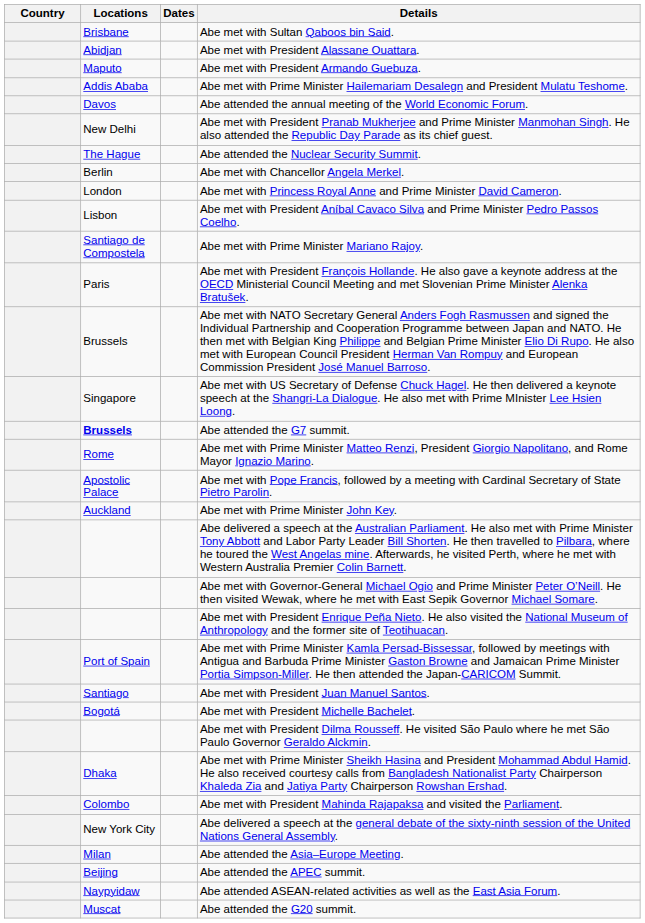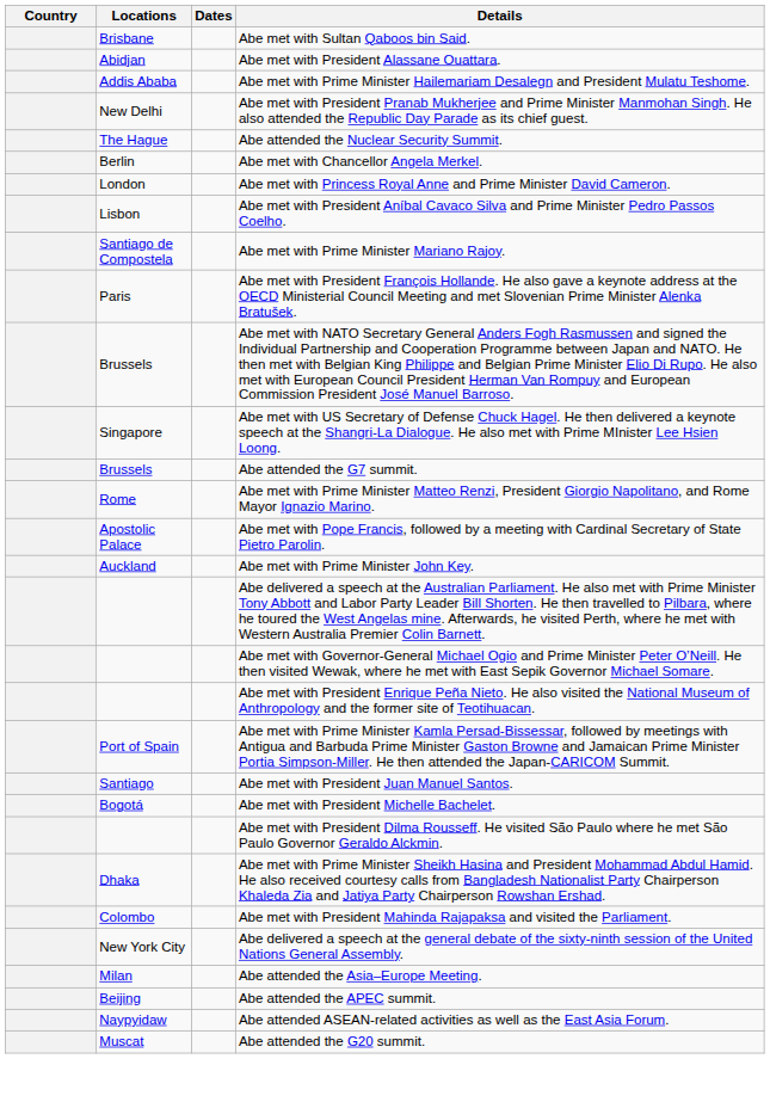 <table class="wikitable sortable" border="1" style="margin: 1em auto 1em auto">
 <tr>
 <th scope="col" style="width: 12%;">Country</th>
 <th>Locations</th>
 <th>Dates</th>
 <th>Details</th>
 </tr>
 <tr>
 <th scope="row"></th>
 <td><a href='#'>Brisbane</a></td>
 <td></td>
 <td>Abe met with Sultan <a href='#'>Qaboos bin Said</a>.</td>
 </tr>
 <tr>
 <th scope="row"></th>
 <td><a href='#'>Abidjan</a></td>
 <td></td>
 <td>Abe met with President <a href='#'>Alassane Ouattara</a>.</td>
 </tr>
 <tr>
-<th></th>
-<td><a href='#'>Maputo</a></td>
-<td></td>
-<td>Abe met with President <a href='#'>Armando Guebuza</a>.</td>
-</tr>
-<tr>
 <th scope="row"></th>
 <td><a href='#'>Addis Ababa</a></td>
 <td></td>
 <td>Abe met with Prime Minister <a href='#'>Hailemariam Desalegn</a> and President <a href='#'>Mulatu Teshome</a>.</td>
-</tr>
-<tr>
-<th scope="row"></th>
-<td><a href='#'>Davos</a></td>
-<td></td>
-<td>Abe attended the annual meeting of the <a href='#'>World Economic Forum</a>.</td>
 </tr>
 <tr>
 <th></th>
 <td>New Delhi</td>
 <td></td>
 <td>Abe met with President <a href='#'>Pranab Mukherjee</a> and Prime Minister <a href='#'>Manmohan Singh</a>. He also attended the <a href='#'>Republic Day Parade</a> as its chief guest.</td>
 </tr>
 <tr>
 <th scope="row"></th>
 <td><a href='#'>The Hague</a></td>
 <td></td>
 <td>Abe attended the <a href='#'>Nuclear Security Summit</a>.</td>
 </tr>
 <tr>
 <th scope="row"></th>
 <td>Berlin</td>
 <td></td>
 <td>Abe met with Chancellor <a href='#'>Angela Merkel</a>.</td>
 </tr>
 <tr>
 <th scope="row"></th>
 <td>London</td>
 <td></td>
 <td>Abe met with <a href='#'>Princess Royal Anne</a> and Prime Minister <a href='#'>David Cameron</a>.</td>
 </tr>
 <tr>
 <th></th>
 <td>Lisbon</td>
 <td></td>
 <td>Abe met with President <a href='#'>Aníbal Cavaco Silva</a> and Prime Minister <a href='#'>Pedro Passos Coelho</a>.</td>
 </tr>
 <tr>
 <th></th>
 <td><a href='#'>Santiago de Compostela</a></td>
 <td></td>
 <td>Abe met with Prime Minister <a href='#'>Mariano Rajoy</a>.</td>
 </tr>
 <tr>
 <th></th>
 <td>Paris</td>
 <td></td>
 <td>Abe met with President <a href='#'>François Hollande</a>. He also gave a keynote address at the <a href='#'>OECD</a> Ministerial Council Meeting and met Slovenian Prime Minister <a href='#'>Alenka Bratušek</a>.</td>
 </tr>
 <tr>
 <th></th>
 <td>Brussels</td>
 <td></td>
 <td>Abe met with NATO Secretary General <a href='#'>Anders Fogh Rasmussen</a> and signed the Individual Partnership and Cooperation Programme between Japan and NATO. He then met with Belgian King <a href='#'>Philippe</a> and Belgian Prime Minister <a href='#'>Elio Di Rupo</a>. He also met with European Council President <a href='#'>Herman Van Rompuy</a> and European Commission President <a href='#'>José Manuel Barroso</a>.</td>
 </tr>
 <tr>
 <th></th>
 <td>Singapore</td>
 <td></td>
 <td>Abe met with US Secretary of Defense <a href='#'>Chuck Hagel</a>. He then delivered a keynote speech at the <a href='#'>Shangri-La Dialogue</a>. He also met with Prime MInister <a href='#'>Lee Hsien Loong</a>.</td>
 </tr>
 <tr>
 <th></th>
-<td><strong><a href='#'>Brussels</a></strong></td>
+<td><a href='#'>Brussels</a></td>
 <td></td>
 <td>Abe attended the <a href='#'>G7</a> summit.</td>
 </tr>
 <tr>
 <th></th>
 <td><a href='#'>Rome</a></td>
 <td></td>
 <td>Abe met with Prime Minister <a href='#'>Matteo Renzi</a>, President <a href='#'>Giorgio Napolitano</a>, and Rome Mayor <a href='#'>Ignazio Marino</a>.</td>
 </tr>
 <tr>
 <th></th>
 <td><a href='#'>Apostolic Palace</a></td>
 <td></td>
 <td>Abe met with <a href='#'>Pope Francis</a>, followed by a meeting with Cardinal Secretary of State <a href='#'>Pietro Parolin</a>.</td>
 </tr>
 <tr>
 <th></th>
 <td><a href='#'>Auckland</a></td>
 <td></td>
 <td>Abe met with Prime Minister <a href='#'>John Key</a>.</td>
 </tr>
 <tr>
 <th></th>
 <td></td>
 <td></td>
 <td>Abe delivered a speech at the <a href='#'>Australian Parliament</a>. He also met with Prime Minister <a href='#'>Tony Abbott</a> and Labor Party Leader <a href='#'>Bill Shorten</a>. He then travelled to <a href='#'>Pilbara</a>, where he toured the <a href='#'>West Angelas mine</a>. Afterwards, he visited Perth, where he met with Western Australia Premier <a href='#'>Colin Barnett</a>.</td>
 </tr>
 <tr>
 <th></th>
 <td></td>
 <td></td>
 <td>Abe met with Governor-General <a href='#'>Michael Ogio</a> and Prime Minister <a href='#'>Peter O’Neill</a>. He then visited Wewak, where he met with East Sepik Governor <a href='#'>Michael Somare</a>.</td>
 </tr>
 <tr>
 <th></th>
 <td></td>
 <td></td>
 <td>Abe met with President <a href='#'>Enrique Peña Nieto</a>. He also visited the <a href='#'>National Museum of Anthropology</a> and the former site of <a href='#'>Teotihuacan</a>.</td>
 </tr>
 <tr>
 <th></th>
 <td><a href='#'>Port of Spain</a></td>
 <td></td>
 <td>Abe met with Prime Minister <a href='#'>Kamla Persad-Bissessar</a>, followed by meetings with Antigua and Barbuda Prime Minister <a href='#'>Gaston Browne</a> and Jamaican Prime Minister <a href='#'>Portia Simpson-Miller</a>. He then attended the Japan-<a href='#'>CARICOM</a> Summit.</td>
 </tr>
 <tr>
 <th></th>
 <td><a href='#'>Santiago</a></td>
 <td></td>
 <td>Abe met with President <a href='#'>Juan Manuel Santos</a>.</td>
 </tr>
 <tr>
 <th></th>
 <td><a href='#'>Bogotá</a></td>
 <td></td>
 <td>Abe met with President <a href='#'>Michelle Bachelet</a>.</td>
 </tr>
 <tr>
 <th></th>
 <td></td>
 <td></td>
 <td>Abe met with President <a href='#'>Dilma Rousseff</a>. He visited São Paulo where he met São Paulo Governor <a href='#'>Geraldo Alckmin</a>.</td>
 </tr>
 <tr>
 <th></th>
 <td><a href='#'>Dhaka</a></td>
 <td></td>
 <td>Abe met with Prime Minister <a href='#'>Sheikh Hasina</a> and President <a href='#'>Mohammad Abdul Hamid</a>. He also received courtesy calls from <a href='#'>Bangladesh Nationalist Party</a> Chairperson <a href='#'>Khaleda Zia</a> and <a href='#'>Jatiya Party</a> Chairperson <a href='#'>Rowshan Ershad</a>.</td>
 </tr>
 <tr>
 <th></th>
 <td><a href='#'>Colombo</a></td>
 <td></td>
 <td>Abe met with President <a href='#'>Mahinda Rajapaksa</a> and visited the <a href='#'>Parliament</a>.</td>
 </tr>
 <tr>
 <th></th>
 <td>New York City</td>
 <td></td>
 <td>Abe delivered a speech at the <a href='#'>general debate of the sixty-ninth session of the United Nations General Assembly</a>.</td>
 </tr>
 <tr>
 <th></th>
 <td><a href='#'>Milan</a></td>
 <td></td>
 <td>Abe attended the <a href='#'>Asia–Europe Meeting</a>.</td>
 </tr>
 <tr>
 <th></th>
 <td><a href='#'>Beijing</a></td>
 <td></td>
 <td>Abe attended the <a href='#'>APEC</a> summit.</td>
 </tr>
 <tr>
 <th></th>
 <td><a href='#'>Naypyidaw</a></td>
 <td></td>
 <td>Abe attended ASEAN-related activities as well as the <a href='#'>East Asia Forum</a>.</td>
 </tr>
 <tr>
 <th></th>
 <td><a href='#'>Muscat</a></td>
 <td></td>
 <td>Abe attended the <a href='#'>G20</a> summit.</td>
 </tr>
 </table>
